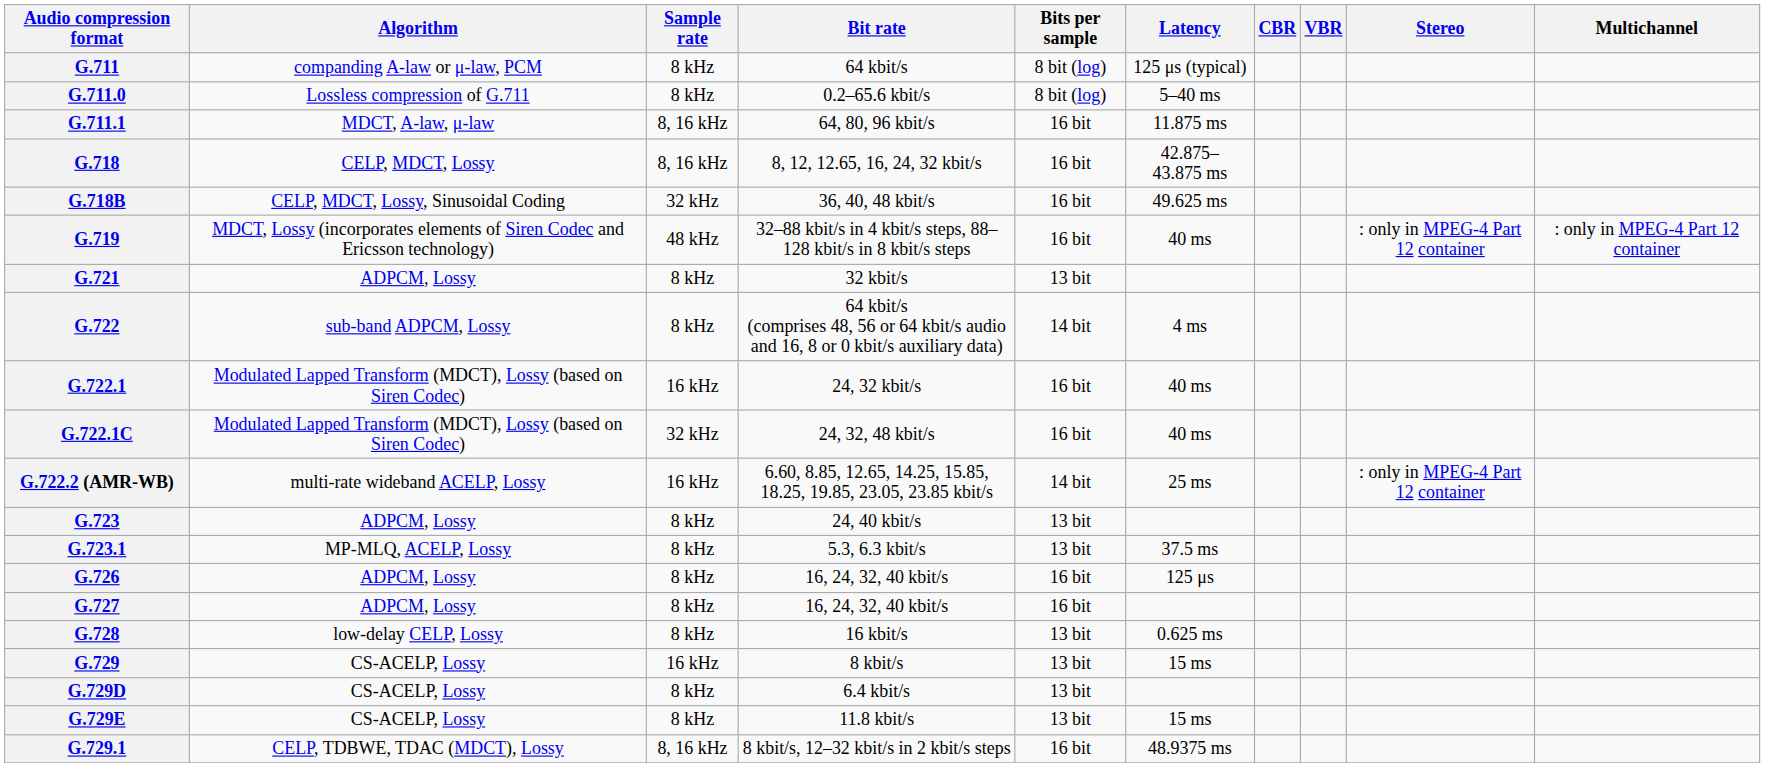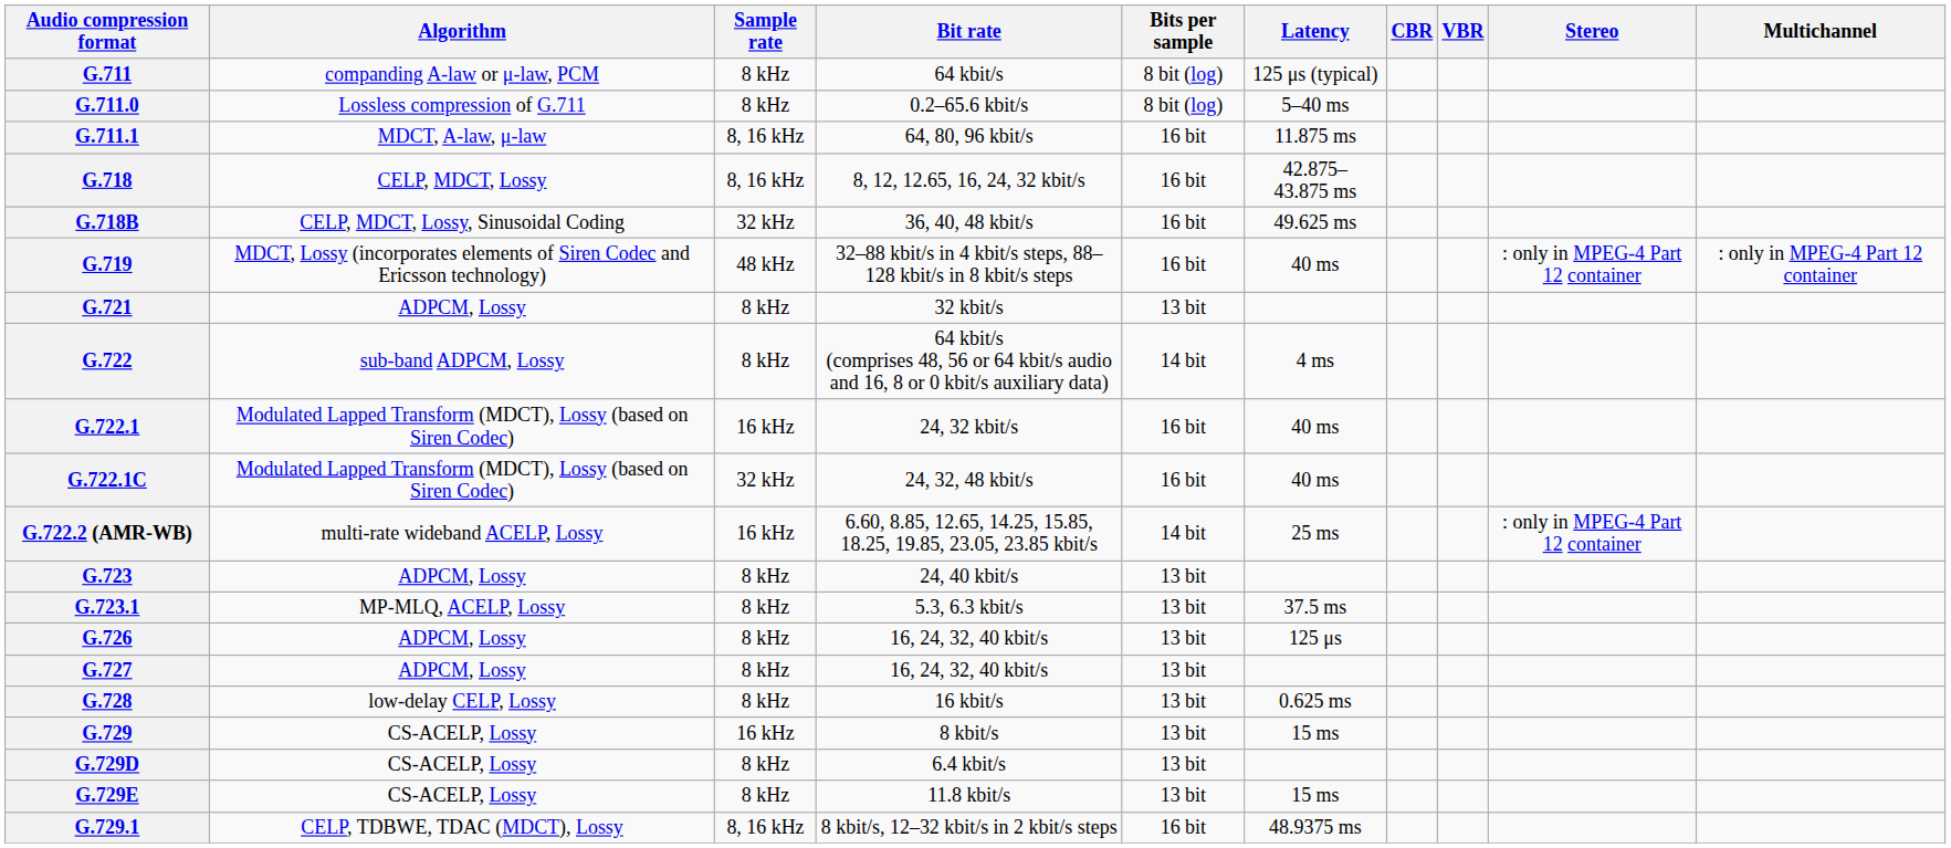 <table class="wikitable sortable" style="text-align: center">
 <tr>
 <th><a href='#'>Audio compression format</a></th>
 <th><a href='#'>Algorithm</a></th>
 <th><a href='#'>Sample rate</a></th>
 <th style="width: 15em"><a href='#'>Bit rate</a></th>
 <th>Bits per sample</th>
 <th><a href='#'>Latency</a></th>
 <th><a href='#'>CBR</a></th>
 <th><a href='#'>VBR</a></th>
 <th style="width: 10em"><a href='#'>Stereo</a></th>
 <th>Multichannel</th>
 </tr>
 <tr>
 <th><a href='#'>G.711</a></th>
 <td><a href='#'>companding</a> <a href='#'>A-law</a> or <a href='#'>μ-law</a>, <a href='#'>PCM</a></td>
 <td>8 kHz</td>
 <td>64 kbit/s</td>
 <td>8 bit (<a href='#'>log</a>)</td>
 <td>125 μs (typical)</td>
 <td></td>
 <td></td>
 <td></td>
 <td></td>
 </tr>
 <tr>
 <th><a href='#'>G.711.0</a></th>
 <td><a href='#'>Lossless compression</a> of <a href='#'>G.711</a></td>
 <td>8 kHz</td>
 <td>0.2–65.6 kbit/s</td>
 <td>8 bit (<a href='#'>log</a>)</td>
 <td>5–40 ms</td>
 <td></td>
 <td></td>
 <td></td>
 <td></td>
 </tr>
 <tr>
 <th><a href='#'>G.711.1</a></th>
 <td><a href='#'>MDCT</a>, <a href='#'>A-law</a>, <a href='#'>μ-law</a></td>
 <td>8, 16 kHz</td>
 <td>64, 80, 96 kbit/s</td>
 <td>16 bit</td>
 <td>11.875 ms</td>
 <td></td>
 <td></td>
 <td></td>
 <td></td>
 </tr>
 <tr>
 <th><a href='#'>G.718</a></th>
 <td><a href='#'>CELP</a>, <a href='#'>MDCT</a>, <a href='#'>Lossy</a></td>
 <td>8, 16 kHz</td>
 <td>8, 12, 12.65, 16, 24, 32 kbit/s</td>
 <td>16 bit</td>
 <td>42.875–43.875 ms</td>
 <td></td>
 <td></td>
 <td></td>
 <td></td>
 </tr>
 <tr>
 <th><a href='#'>G.718B</a></th>
 <td><a href='#'>CELP</a>, <a href='#'>MDCT</a>, <a href='#'>Lossy</a>, Sinusoidal Coding</td>
 <td>32 kHz</td>
 <td>36, 40, 48 kbit/s</td>
 <td>16 bit</td>
 <td>49.625 ms</td>
 <td></td>
 <td></td>
 <td></td>
 <td></td>
 </tr>
 <tr>
 <th><a href='#'>G.719</a></th>
 <td><a href='#'>MDCT</a>, <a href='#'>Lossy</a> (incorporates elements of <a href='#'>Siren Codec</a> and Ericsson technology)</td>
 <td>48 kHz</td>
 <td>32–88 kbit/s in 4 kbit/s steps, 88–128 kbit/s in 8 kbit/s steps</td>
 <td>16 bit</td>
 <td>40 ms</td>
 <td></td>
 <td></td>
 <td>: only in <a href='#'>MPEG-4 Part 12</a> <a href='#'>container</a></td>
 <td>: only in <a href='#'>MPEG-4 Part 12</a> <a href='#'>container</a></td>
 </tr>
 <tr>
 <th><a href='#'>G.721</a></th>
 <td><a href='#'>ADPCM</a>, <a href='#'>Lossy</a></td>
 <td>8 kHz</td>
 <td>32 kbit/s</td>
 <td>13 bit</td>
 <td></td>
 <td></td>
 <td></td>
 <td></td>
 <td></td>
 </tr>
 <tr>
 <th><a href='#'>G.722</a></th>
 <td><a href='#'>sub-band</a> <a href='#'>ADPCM</a>, <a href='#'>Lossy</a></td>
 <td>8 kHz</td>
 <td>64 kbit/s<br>(comprises 48, 56 or 64 kbit/s audio and 16, 8 or 0 kbit/s auxiliary data)</td>
 <td>14 bit</td>
 <td>4 ms</td>
 <td></td>
 <td></td>
 <td></td>
 <td></td>
 </tr>
 <tr>
 <th><a href='#'>G.722.1</a></th>
 <td><a href='#'>Modulated Lapped Transform</a> (MDCT), <a href='#'>Lossy</a> (based on <a href='#'>Siren Codec</a>)</td>
 <td>16 kHz</td>
 <td>24, 32 kbit/s</td>
 <td>16 bit</td>
 <td>40 ms</td>
 <td></td>
 <td></td>
 <td></td>
 <td></td>
 </tr>
 <tr>
 <th><a href='#'>G.722.1C</a></th>
 <td><a href='#'>Modulated Lapped Transform</a> (MDCT), <a href='#'>Lossy</a> (based on <a href='#'>Siren Codec</a>)</td>
 <td>32 kHz</td>
 <td>24, 32, 48 kbit/s</td>
 <td>16 bit</td>
 <td>40 ms</td>
 <td></td>
 <td></td>
 <td></td>
 <td></td>
 </tr>
 <tr>
 <th><a href='#'>G.722.2</a> (AMR-WB)</th>
 <td>multi-rate wideband <a href='#'>ACELP</a>, <a href='#'>Lossy</a></td>
 <td>16 kHz</td>
 <td>6.60, 8.85, 12.65, 14.25, 15.85, 18.25, 19.85, 23.05, 23.85 kbit/s</td>
 <td>14 bit</td>
 <td>25 ms</td>
 <td></td>
 <td></td>
 <td>: only in <a href='#'>MPEG-4 Part 12</a> <a href='#'>container</a></td>
 <td></td>
 </tr>
 <tr>
 <th><a href='#'>G.723</a></th>
 <td><a href='#'>ADPCM</a>, <a href='#'>Lossy</a></td>
 <td>8 kHz</td>
 <td>24, 40 kbit/s</td>
 <td>13 bit</td>
 <td></td>
 <td></td>
 <td></td>
 <td></td>
 <td></td>
 </tr>
 <tr>
 <th><a href='#'>G.723.1</a></th>
 <td>MP-MLQ, <a href='#'>ACELP</a>, <a href='#'>Lossy</a></td>
 <td>8 kHz</td>
 <td>5.3, 6.3 kbit/s</td>
 <td>13 bit</td>
 <td>37.5 ms</td>
 <td></td>
 <td></td>
 <td></td>
 <td></td>
 </tr>
 <tr>
 <th><a href='#'>G.726</a></th>
 <td><a href='#'>ADPCM</a>, <a href='#'>Lossy</a></td>
 <td>8 kHz</td>
 <td>16, 24, 32, 40 kbit/s</td>
-<td>16 bit</td>
+<td>13 bit</td>
 <td>125 μs</td>
 <td></td>
 <td></td>
 <td></td>
 <td></td>
 </tr>
 <tr>
 <th><a href='#'>G.727</a></th>
 <td><a href='#'>ADPCM</a>, <a href='#'>Lossy</a></td>
 <td>8 kHz</td>
 <td>16, 24, 32, 40 kbit/s</td>
-<td>16 bit</td>
+<td>13 bit</td>
 <td></td>
 <td></td>
 <td></td>
 <td></td>
 <td></td>
 </tr>
 <tr>
 <th><a href='#'>G.728</a></th>
 <td>low-delay <a href='#'>CELP</a>, <a href='#'>Lossy</a></td>
 <td>8 kHz</td>
 <td>16 kbit/s</td>
 <td>13 bit</td>
 <td>0.625 ms</td>
 <td></td>
 <td></td>
 <td></td>
 <td></td>
 </tr>
 <tr>
 <th><a href='#'>G.729</a></th>
 <td>CS-ACELP, <a href='#'>Lossy</a></td>
 <td>16 kHz</td>
 <td>8 kbit/s</td>
 <td>13 bit</td>
 <td>15 ms</td>
 <td></td>
 <td></td>
 <td></td>
 <td></td>
 </tr>
 <tr>
 <th><a href='#'>G.729D</a></th>
 <td>CS-ACELP, <a href='#'>Lossy</a></td>
 <td>8 kHz</td>
 <td>6.4 kbit/s</td>
 <td>13 bit</td>
 <td></td>
 <td></td>
 <td></td>
 <td></td>
 <td></td>
 </tr>
 <tr>
 <th><a href='#'>G.729E</a></th>
 <td>CS-ACELP, <a href='#'>Lossy</a></td>
 <td>8 kHz</td>
 <td>11.8 kbit/s</td>
 <td>13 bit</td>
 <td>15 ms</td>
 <td></td>
 <td></td>
 <td></td>
 <td></td>
 </tr>
 <tr>
 <th><a href='#'>G.729.1</a></th>
 <td><a href='#'>CELP</a>, TDBWE, TDAC (<a href='#'>MDCT</a>), <a href='#'>Lossy</a></td>
 <td>8, 16 kHz</td>
 <td>8 kbit/s, 12–32 kbit/s in 2 kbit/s steps</td>
 <td>16 bit</td>
 <td>48.9375 ms</td>
 <td></td>
 <td></td>
 <td></td>
 <td></td>
 </tr>
 </table>
